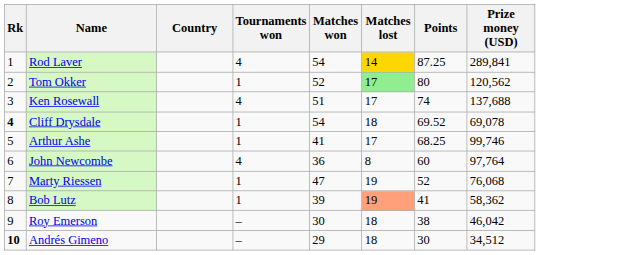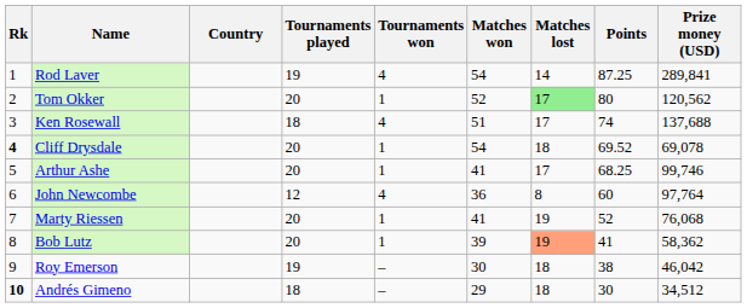 <table class="wikitable">
 <tr>
 <th>Rk</th>
 <th width="160">Name</th>
 <th width="90">Country</th>
+<th width="60">Tournaments played</th>
 <th width="60">Tournaments won</th>
 <th width="60">Matches won</th>
 <th width="60">Matches lost</th>
 <th width="60">Points</th>
 <th width="80">Prize money (USD)</th>
 </tr>
 <tr>
 <td>1</td>
 <td style="background:#D5F8C4;"><a href='#'>Rod Laver</a></td>
 <td></td>
+<td>19</td>
 <td>4</td>
 <td>54</td>
-<td style="background: gold;">14</td>
+<td>14</td>
 <td>87.25</td>
 <td>289,841</td>
 </tr>
 <tr>
 <td>2</td>
 <td style="background:#D5F8C4;"><a href='#'>Tom Okker</a></td>
 <td></td>
+<td>20</td>
 <td>1</td>
 <td>52</td>
 <td style="background: lightgreen;">17</td>
 <td>80</td>
 <td>120,562</td>
 </tr>
 <tr>
 <td>3</td>
 <td style="background:#D5F8C4;"><a href='#'>Ken Rosewall</a></td>
 <td></td>
+<td>18</td>
 <td>4</td>
 <td>51</td>
 <td>17</td>
 <td>74</td>
 <td>137,688</td>
 </tr>
 <tr>
 <td><strong>4</strong></td>
 <td style="background:#D5F8C4;"><a href='#'>Cliff Drysdale</a></td>
 <td></td>
+<td>20</td>
 <td>1</td>
 <td>54</td>
 <td>18</td>
 <td>69.52</td>
 <td>69,078</td>
 </tr>
 <tr>
 <td>5</td>
 <td style="background:#D5F8C4;"><a href='#'>Arthur Ashe</a></td>
 <td></td>
+<td>20</td>
 <td>1</td>
 <td>41</td>
 <td>17</td>
 <td>68.25</td>
 <td>99,746</td>
 </tr>
 <tr>
 <td>6</td>
 <td style="background:#D5F8C4;"><a href='#'>John Newcombe</a></td>
 <td></td>
+<td>12</td>
 <td>4</td>
 <td>36</td>
 <td>8</td>
 <td>60</td>
 <td>97,764</td>
 </tr>
 <tr>
 <td>7</td>
 <td style="background:#D5F8C4;"><a href='#'>Marty Riessen</a></td>
 <td></td>
+<td>20</td>
 <td>1</td>
-<td>47</td>
+<td>41</td>
 <td>19</td>
 <td>52</td>
 <td>76,068</td>
 </tr>
 <tr>
 <td>8</td>
 <td style="background:#D5F8C4;"><a href='#'>Bob Lutz</a></td>
 <td></td>
+<td>20</td>
 <td>1</td>
 <td>39</td>
 <td style="background: lightsalmon;">19</td>
 <td>41</td>
 <td>58,362</td>
 </tr>
 <tr>
 <td>9</td>
 <td><a href='#'>Roy Emerson</a></td>
 <td></td>
+<td>19</td>
 <td>–</td>
 <td>30</td>
 <td>18</td>
 <td>38</td>
 <td>46,042</td>
 </tr>
 <tr>
 <td><strong>10</strong></td>
 <td><a href='#'>Andrés Gimeno</a></td>
 <td></td>
+<td>18</td>
 <td>–</td>
 <td>29</td>
 <td>18</td>
 <td>30</td>
 <td>34,512</td>
 </tr>
 </table>
